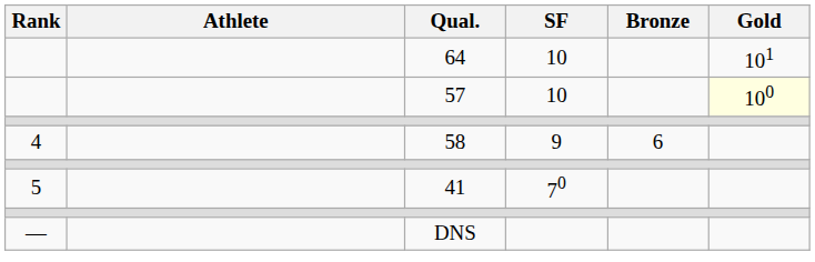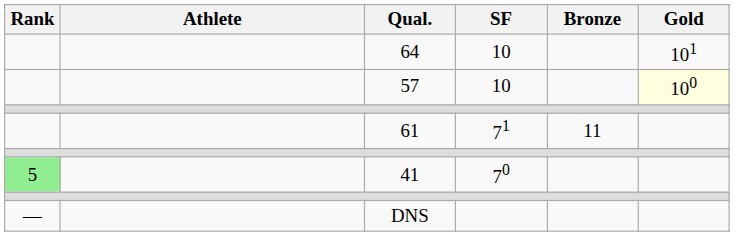 <table class="wikitable" style="text-align:center">
 <tr>
 <th width=40>Rank</th>
 <th width=250>Athlete</th>
 <th width=70>Qual.</th>
 <th width=70>SF</th>
 <th width=70>Bronze</th>
 <th width=70>Gold</th>
 </tr>
 <tr>
 <td></td>
 <td align=left></td>
 <td>64</td>
 <td>10</td>
 <td></td>
 <td>10<sup>1</sup></td>
 </tr>
 <tr>
 <td></td>
 <td align=left></td>
 <td>57</td>
 <td>10</td>
 <td></td>
 <td style="background: lightyellow;">10<sup>0</sup></td>
 </tr>
 <tr bgcolor=#DDDDDD>
 <td colspan=6></td>
 </tr>
 <tr>
-<td>4</td>
+<td></td>
 <td align=left></td>
-<td>58</td>
-<td>9</td>
-<td>6</td>
+<td>61</td>
+<td>7<sup>1</sup></td>
+<td>11</td>
 <td></td>
 </tr>
 <tr bgcolor=#DDDDDD>
 <td colspan=6></td>
 </tr>
 <tr>
-<td>5</td>
+<td style="background: lightgreen;">5</td>
 <td align=left></td>
 <td>41</td>
 <td>7<sup>0</sup></td>
 <td></td>
 <td></td>
 </tr>
 <tr bgcolor=#DDDDDD>
 <td colspan=6></td>
 </tr>
 <tr>
 <td>—</td>
 <td align=left></td>
 <td>DNS</td>
 <td></td>
 <td></td>
 <td></td>
 </tr>
 </table>
